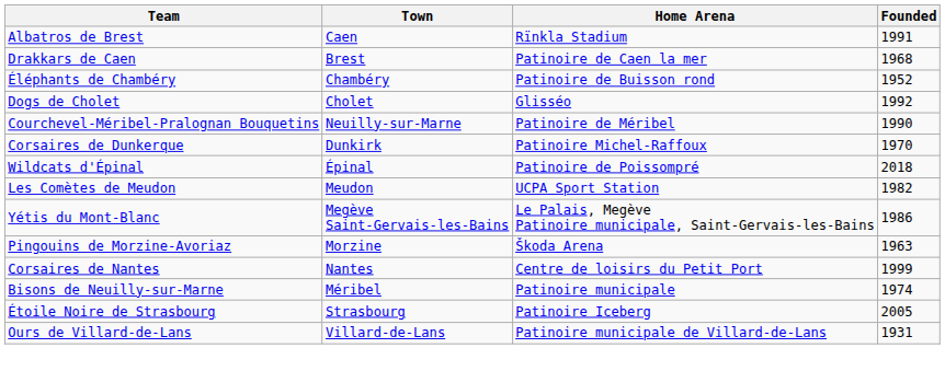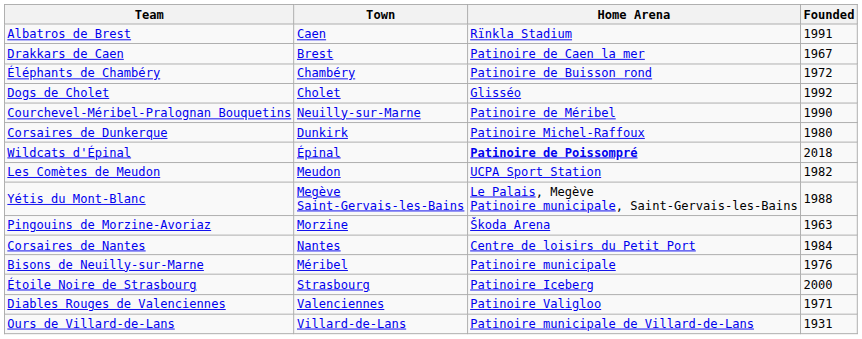 <table class="wikitable sortable">
 <tr>
 <th>Team</th>
 <th>Town</th>
 <th>Home Arena</th>
 <th>Founded</th>
 </tr>
 <tr>
 <td><a href='#'>Albatros de Brest</a></td>
 <td><a href='#'>Caen</a></td>
 <td><a href='#'>Rïnkla Stadium</a></td>
 <td>1991</td>
 </tr>
 <tr>
 <td><a href='#'>Drakkars de Caen</a></td>
 <td><a href='#'>Brest</a></td>
 <td><a href='#'>Patinoire de Caen la mer</a></td>
-<td>1968</td>
+<td>1967</td>
 </tr>
 <tr>
 <td><a href='#'>Éléphants de Chambéry</a></td>
 <td><a href='#'>Chambéry</a></td>
 <td><a href='#'>Patinoire de Buisson rond</a></td>
-<td>1952</td>
+<td>1972</td>
 </tr>
 <tr>
 <td><a href='#'>Dogs de Cholet</a></td>
 <td><a href='#'>Cholet</a></td>
 <td><a href='#'>Glisséo</a></td>
 <td>1992</td>
 </tr>
 <tr>
 <td><a href='#'>Courchevel-Méribel-Pralognan Bouquetins</a></td>
 <td><a href='#'>Neuilly-sur-Marne</a></td>
 <td><a href='#'>Patinoire de Méribel</a></td>
 <td>1990</td>
 </tr>
 <tr>
 <td><a href='#'>Corsaires de Dunkerque</a></td>
 <td><a href='#'>Dunkirk</a></td>
 <td><a href='#'>Patinoire Michel-Raffoux</a></td>
-<td>1970</td>
+<td>1980</td>
 </tr>
 <tr>
 <td><a href='#'>Wildcats d'Épinal</a></td>
 <td><a href='#'>Épinal</a></td>
-<td><a href='#'>Patinoire de Poissompré</a></td>
+<td><strong><a href='#'>Patinoire de Poissompré</a></strong></td>
 <td>2018</td>
 </tr>
 <tr>
 <td><a href='#'>Les Comètes de Meudon</a></td>
 <td><a href='#'>Meudon</a></td>
 <td><a href='#'>UCPA Sport Station</a></td>
 <td>1982</td>
 </tr>
 <tr>
 <td><a href='#'>Yétis du Mont-Blanc</a></td>
 <td><a href='#'>Megève</a><br><a href='#'>Saint-Gervais-les-Bains</a></td>
 <td><a href='#'>Le Palais</a>, Megève<br><a href='#'>Patinoire municipale</a>, Saint-Gervais-les-Bains</td>
-<td>1986</td>
+<td>1988</td>
 </tr>
 <tr>
 <td><a href='#'>Pingouins de Morzine-Avoriaz</a></td>
 <td><a href='#'>Morzine</a></td>
 <td><a href='#'>Škoda Arena</a></td>
 <td>1963</td>
 </tr>
 <tr>
 <td><a href='#'>Corsaires de Nantes</a></td>
 <td><a href='#'>Nantes</a></td>
 <td><a href='#'>Centre de loisirs du Petit Port</a></td>
-<td>1999</td>
+<td>1984</td>
 </tr>
 <tr>
 <td><a href='#'>Bisons de Neuilly-sur-Marne</a></td>
 <td><a href='#'>Méribel</a></td>
 <td><a href='#'>Patinoire municipale</a></td>
-<td>1974</td>
+<td>1976</td>
 </tr>
 <tr>
 <td><a href='#'>Étoile Noire de Strasbourg</a></td>
 <td><a href='#'>Strasbourg</a></td>
 <td><a href='#'>Patinoire Iceberg</a></td>
-<td>2005</td>
+<td>2000</td>
+</tr>
+<tr>
+<td><a href='#'>Diables Rouges de Valenciennes</a></td>
+<td><a href='#'>Valenciennes</a></td>
+<td><a href='#'>Patinoire Valigloo</a></td>
+<td>1971</td>
 </tr>
 <tr>
 <td><a href='#'>Ours de Villard-de-Lans</a></td>
 <td><a href='#'>Villard-de-Lans</a></td>
 <td><a href='#'>Patinoire municipale de Villard-de-Lans</a></td>
 <td>1931</td>
 </tr>
 </table>
